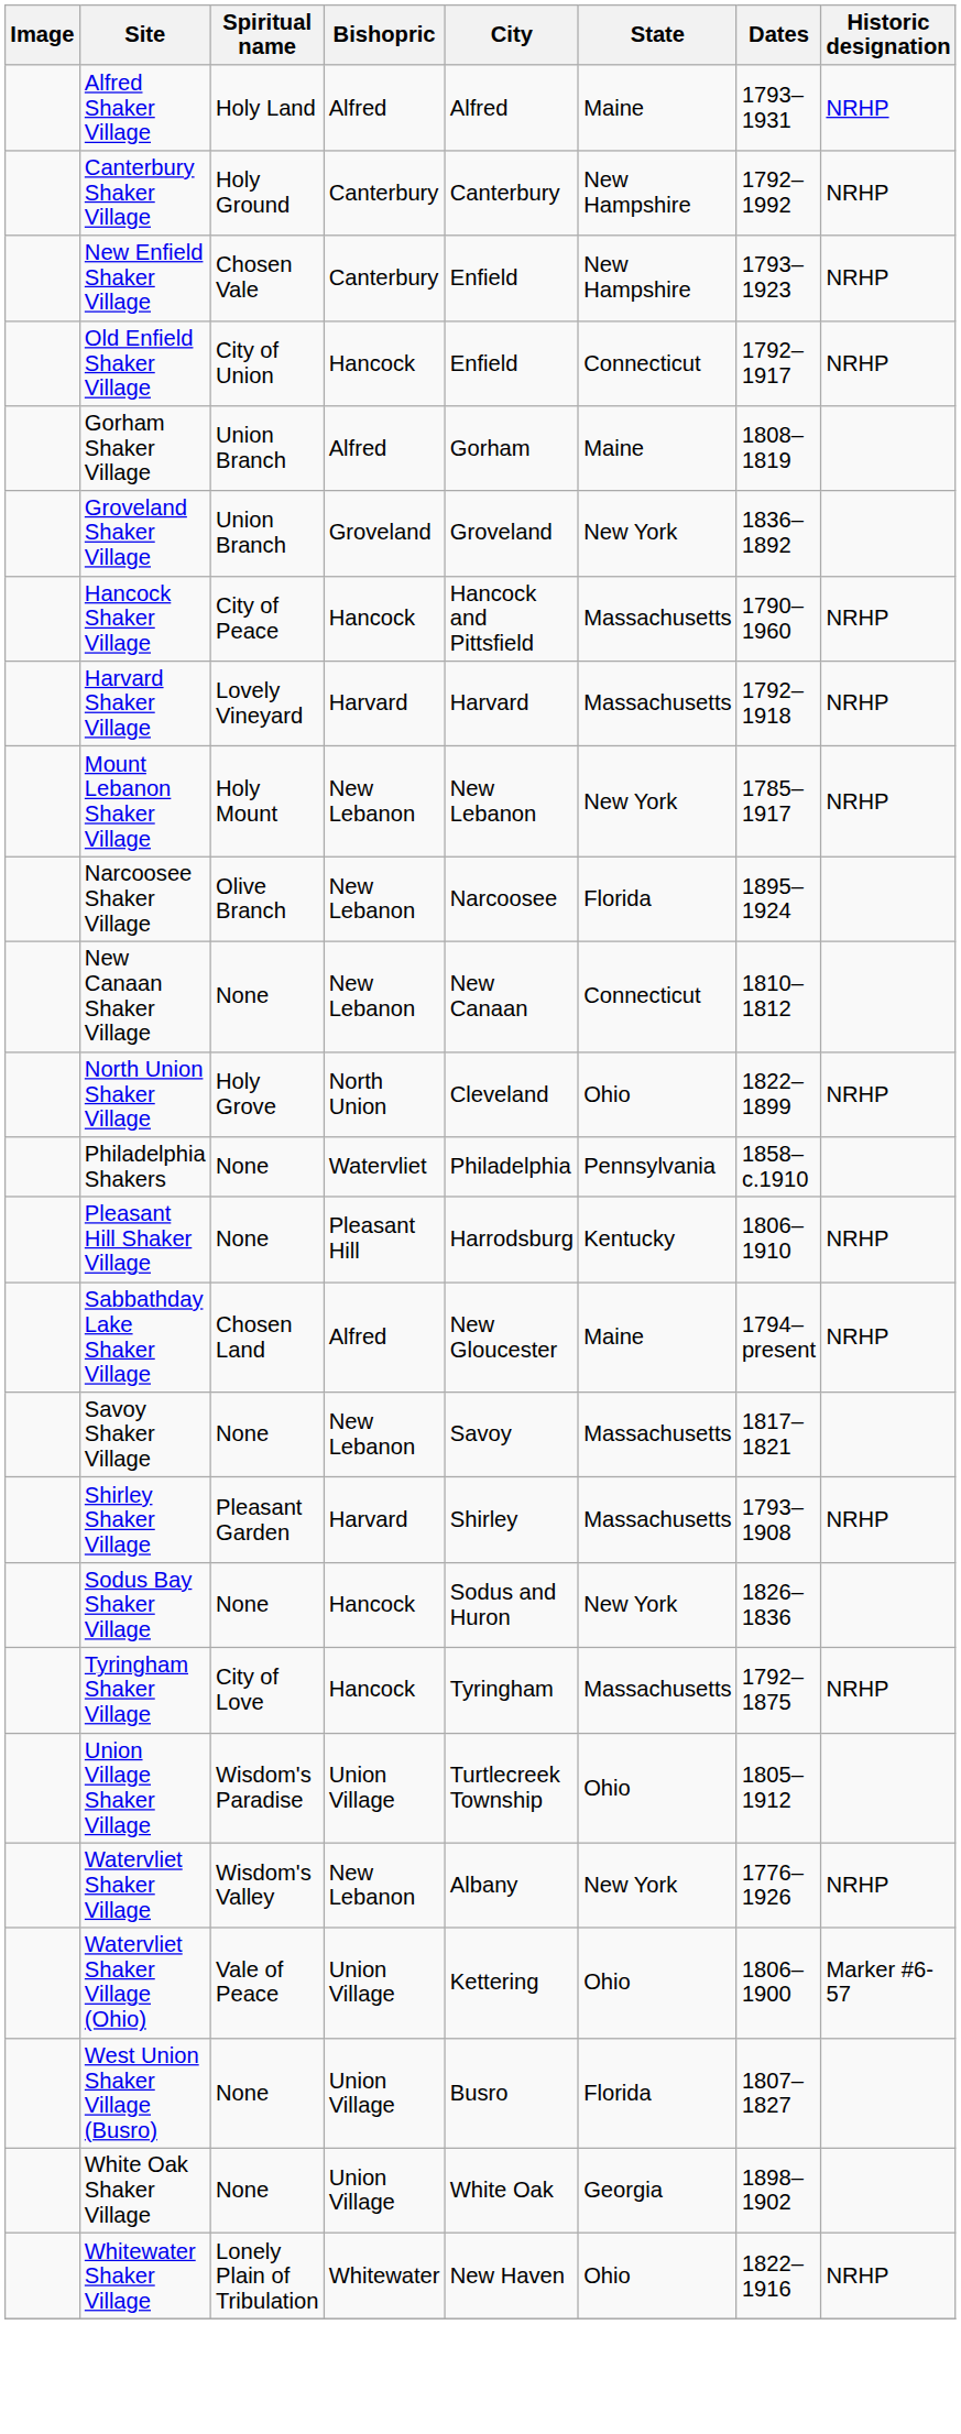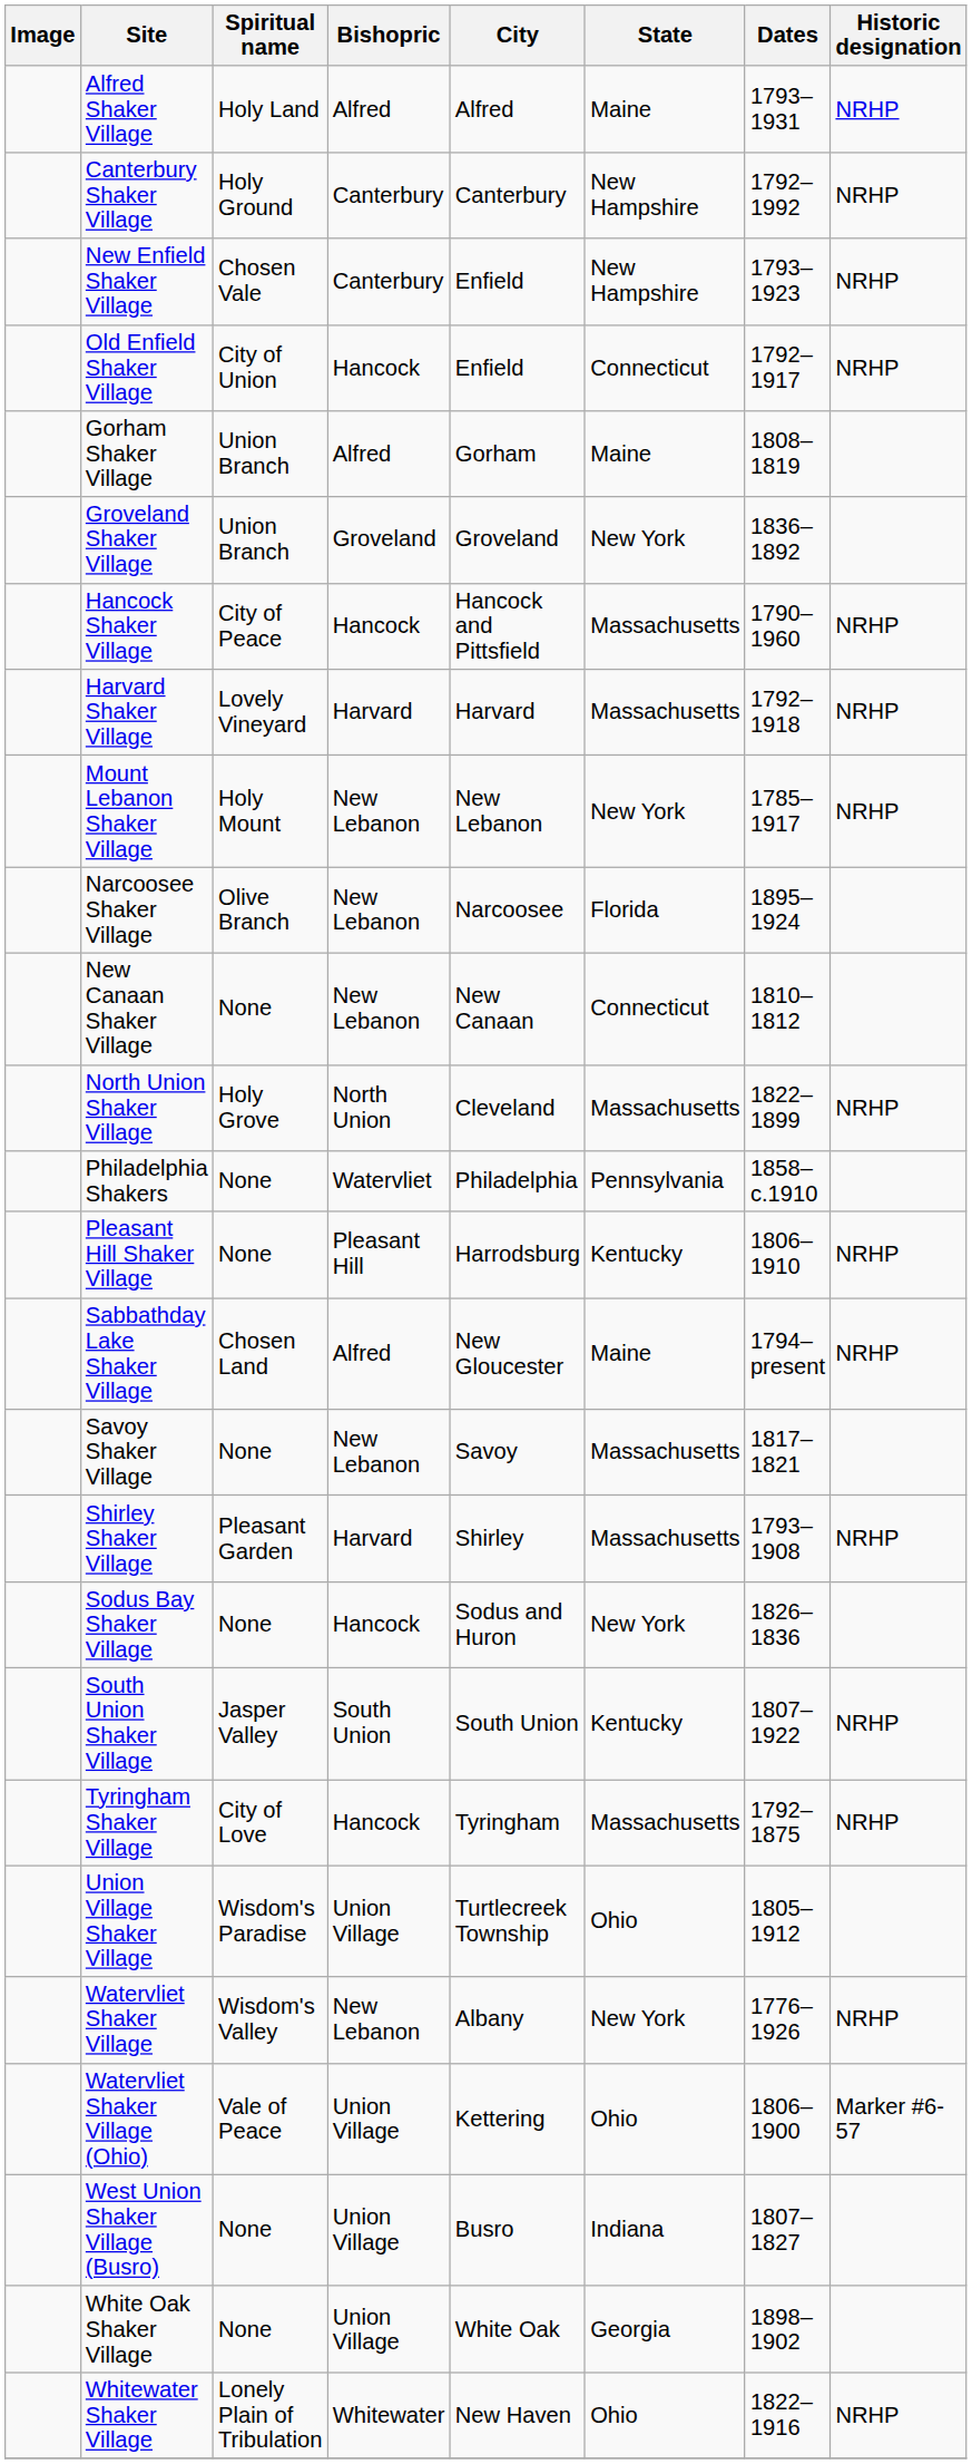 <table class="wikitable sortable">
 <tr>
 <th>Image</th>
 <th>Site</th>
 <th>Spiritual name</th>
 <th>Bishopric</th>
 <th>City</th>
 <th>State</th>
 <th>Dates</th>
 <th>Historic designation</th>
 </tr>
 <tr>
 <td></td>
 <td><a href='#'>Alfred Shaker Village</a></td>
 <td>Holy Land</td>
 <td>Alfred</td>
 <td>Alfred</td>
 <td>Maine</td>
 <td>1793–1931</td>
 <td><a href='#'>NRHP</a></td>
 </tr>
 <tr>
 <td></td>
 <td><a href='#'>Canterbury Shaker Village</a></td>
 <td>Holy Ground</td>
 <td>Canterbury</td>
 <td>Canterbury</td>
 <td>New Hampshire</td>
 <td>1792–1992</td>
 <td>NRHP</td>
 </tr>
 <tr>
 <td></td>
 <td><a href='#'>New Enfield Shaker Village</a></td>
 <td>Chosen Vale</td>
 <td>Canterbury</td>
 <td>Enfield</td>
 <td>New Hampshire</td>
 <td>1793–1923</td>
 <td>NRHP</td>
 </tr>
 <tr>
 <td></td>
 <td><a href='#'>Old Enfield Shaker Village</a></td>
 <td>City of Union</td>
 <td>Hancock</td>
 <td>Enfield</td>
 <td>Connecticut</td>
 <td>1792–1917</td>
 <td>NRHP</td>
 </tr>
 <tr>
 <td></td>
 <td>Gorham Shaker Village</td>
 <td>Union Branch</td>
 <td>Alfred</td>
 <td>Gorham</td>
 <td>Maine</td>
 <td>1808–1819</td>
 <td></td>
 </tr>
 <tr>
 <td></td>
 <td><a href='#'>Groveland Shaker Village</a></td>
 <td>Union Branch</td>
 <td>Groveland</td>
 <td>Groveland</td>
 <td>New York</td>
 <td>1836–1892</td>
 <td></td>
 </tr>
 <tr>
 <td></td>
 <td><a href='#'>Hancock Shaker Village</a></td>
 <td>City of Peace</td>
 <td>Hancock</td>
 <td>Hancock and Pittsfield</td>
 <td>Massachusetts</td>
 <td>1790–1960</td>
 <td>NRHP</td>
 </tr>
 <tr>
 <td></td>
 <td><a href='#'>Harvard Shaker Village</a></td>
 <td>Lovely Vineyard</td>
 <td>Harvard</td>
 <td>Harvard</td>
 <td>Massachusetts</td>
 <td>1792–1918</td>
 <td>NRHP</td>
 </tr>
 <tr>
 <td></td>
 <td><a href='#'>Mount Lebanon Shaker Village</a></td>
 <td>Holy Mount</td>
 <td>New Lebanon</td>
 <td>New Lebanon</td>
 <td>New York</td>
 <td>1785–1917</td>
 <td>NRHP</td>
 </tr>
 <tr>
 <td></td>
 <td>Narcoosee Shaker Village</td>
 <td>Olive Branch</td>
 <td>New Lebanon</td>
 <td>Narcoosee</td>
 <td>Florida</td>
 <td>1895–1924</td>
 </tr>
 <tr>
 <td></td>
 <td>New Canaan Shaker Village</td>
 <td>None</td>
 <td>New Lebanon</td>
 <td>New Canaan</td>
 <td>Connecticut</td>
 <td>1810–1812</td>
 <td></td>
 </tr>
 <tr>
 <td></td>
 <td><a href='#'>North Union Shaker Village</a></td>
 <td>Holy Grove</td>
 <td>North Union</td>
 <td>Cleveland</td>
-<td>Ohio</td>
+<td>Massachusetts</td>
 <td>1822–1899</td>
 <td>NRHP</td>
 </tr>
 <tr>
 <td></td>
 <td>Philadelphia Shakers</td>
 <td>None</td>
 <td>Watervliet</td>
 <td>Philadelphia</td>
 <td>Pennsylvania</td>
 <td>1858–c.1910</td>
 <td></td>
 </tr>
 <tr>
 <td></td>
 <td><a href='#'>Pleasant Hill Shaker Village</a></td>
 <td>None</td>
 <td>Pleasant Hill</td>
 <td>Harrodsburg</td>
 <td>Kentucky</td>
 <td>1806–1910</td>
 <td>NRHP</td>
 </tr>
 <tr>
 <td></td>
 <td><a href='#'>Sabbathday Lake Shaker Village</a></td>
 <td>Chosen Land</td>
 <td>Alfred</td>
 <td>New Gloucester</td>
 <td>Maine</td>
 <td>1794–present</td>
 <td>NRHP</td>
 </tr>
 <tr>
 <td></td>
 <td>Savoy Shaker Village</td>
 <td>None</td>
 <td>New Lebanon</td>
 <td>Savoy</td>
 <td>Massachusetts</td>
 <td>1817–1821</td>
 <td></td>
 </tr>
 <tr>
 <td></td>
 <td><a href='#'>Shirley Shaker Village</a></td>
 <td>Pleasant Garden</td>
 <td>Harvard</td>
 <td>Shirley</td>
 <td>Massachusetts</td>
 <td>1793–1908</td>
 <td>NRHP</td>
 </tr>
 <tr>
 <td></td>
 <td><a href='#'>Sodus Bay Shaker Village</a></td>
 <td>None</td>
 <td>Hancock</td>
 <td>Sodus and Huron</td>
 <td>New York</td>
 <td>1826–1836</td>
 <td></td>
 </tr>
 <tr>
 <td></td>
+<td><a href='#'>South Union Shaker Village</a></td>
+<td>Jasper Valley</td>
+<td>South Union</td>
+<td>South Union</td>
+<td>Kentucky</td>
+<td>1807–1922</td>
+<td>NRHP</td>
+</tr>
+<tr>
+<td></td>
 <td><a href='#'>Tyringham Shaker Village</a></td>
 <td>City of Love</td>
 <td>Hancock</td>
 <td>Tyringham</td>
 <td>Massachusetts</td>
 <td>1792–1875</td>
 <td>NRHP</td>
 </tr>
 <tr>
 <td></td>
 <td><a href='#'>Union Village Shaker Village</a></td>
 <td>Wisdom's Paradise</td>
 <td>Union Village</td>
 <td>Turtlecreek Township</td>
 <td>Ohio</td>
 <td>1805–1912</td>
 <td></td>
 </tr>
 <tr>
 <td></td>
 <td><a href='#'>Watervliet Shaker Village</a></td>
 <td>Wisdom's Valley</td>
 <td>New Lebanon</td>
 <td>Albany</td>
 <td>New York</td>
 <td>1776–1926</td>
 <td>NRHP</td>
 </tr>
 <tr>
 <td></td>
 <td><a href='#'>Watervliet Shaker Village (Ohio)</a></td>
 <td>Vale of Peace</td>
 <td>Union Village</td>
 <td>Kettering</td>
 <td>Ohio</td>
 <td>1806–1900</td>
 <td>Marker #6-57</td>
 </tr>
 <tr>
 <td></td>
 <td><a href='#'>West Union Shaker Village (Busro)</a></td>
 <td>None</td>
 <td>Union Village</td>
 <td>Busro</td>
-<td>Florida</td>
+<td>Indiana</td>
 <td>1807–1827</td>
 <td></td>
 </tr>
 <tr>
 <td></td>
 <td>White Oak Shaker Village</td>
 <td>None</td>
 <td>Union Village</td>
 <td>White Oak</td>
 <td>Georgia</td>
 <td>1898–1902</td>
 <td></td>
 </tr>
 <tr>
 <td></td>
 <td><a href='#'>Whitewater Shaker Village</a></td>
 <td>Lonely Plain of Tribulation</td>
 <td>Whitewater</td>
 <td>New Haven</td>
 <td>Ohio</td>
 <td>1822–1916</td>
 <td>NRHP</td>
 </tr>
 <tr>
 </tr>
 </table>
